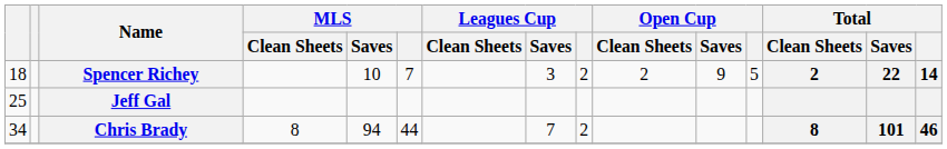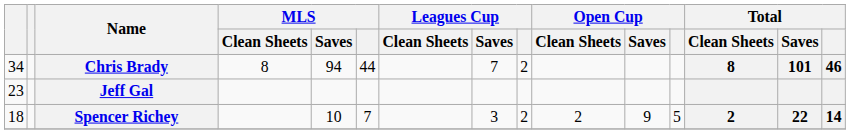 <table class="wikitable sortable" style="text-align:center">
 <tr>
 <th rowspan="2"></th>
 <th rowspan="2"></th>
 <th rowspan="2" style="width:180px;">Name</th>
 <th colspan="3" style="width:87px;"><a href='#'>MLS</a></th>
 <th colspan="3" style="width:87px;"><a href='#'>Leagues Cup</a></th>
 <th colspan="3" style="width:87px;"><a href='#'>Open Cup</a></th>
 <th colspan="3" style="width:87px;">Total</th>
 </tr>
 <tr>
 <th>Clean Sheets</th>
 <th>Saves</th>
 <th></th>
 <th>Clean Sheets</th>
 <th>Saves</th>
 <th></th>
 <th>Clean Sheets</th>
 <th>Saves</th>
 <th></th>
 <th>Clean Sheets</th>
 <th>Saves</th>
 <th></th>
 </tr>
 <tr>
+<td>34</td>
+<td></td>
+<th><a href='#'>Chris Brady</a><br></th>
+<td>8</td>
+<td>94</td>
+<td>44<br></td>
+<td></td>
+<td>7</td>
+<td>2<br></td>
+<td></td>
+<td></td>
+<td><br></td>
+<th>8</th>
+<th>101</th>
+<th>46</th>
+</tr>
+<tr>
+<td>23</td>
+<td></td>
+<th><a href='#'>Jeff Gal</a><br></th>
+<td></td>
+<td></td>
+<td><br></td>
+<td></td>
+<td></td>
+<td><br></td>
+<td></td>
+<td></td>
+<td><br></td>
+<th></th>
+<th></th>
+<th></th>
+</tr>
+<tr>
 <td>18</td>
 <td></td>
 <th><a href='#'>Spencer Richey</a><br></th>
 <td></td>
 <td>10</td>
 <td>7<br></td>
 <td></td>
 <td>3</td>
 <td>2<br></td>
 <td>2</td>
 <td>9</td>
 <td>5<br></td>
 <th>2</th>
 <th>22</th>
 <th>14</th>
 </tr>
 <tr>
-<td>25</td>
-<td></td>
-<th><a href='#'>Jeff Gal</a><br></th>
-<td></td>
-<td></td>
-<td><br></td>
-<td></td>
-<td></td>
-<td><br></td>
-<td></td>
-<td></td>
-<td><br></td>
-<th></th>
-<th></th>
-<th></th>
-</tr>
-<tr>
-<td>34</td>
-<td></td>
-<th><a href='#'>Chris Brady</a><br></th>
-<td>8</td>
-<td>94</td>
-<td>44<br></td>
-<td></td>
-<td>7</td>
-<td>2<br></td>
-<td></td>
-<td></td>
-<td><br></td>
-<th>8</th>
-<th>101</th>
-<th>46</th>
-</tr>
-<tr>
 </tr>
 </table>
